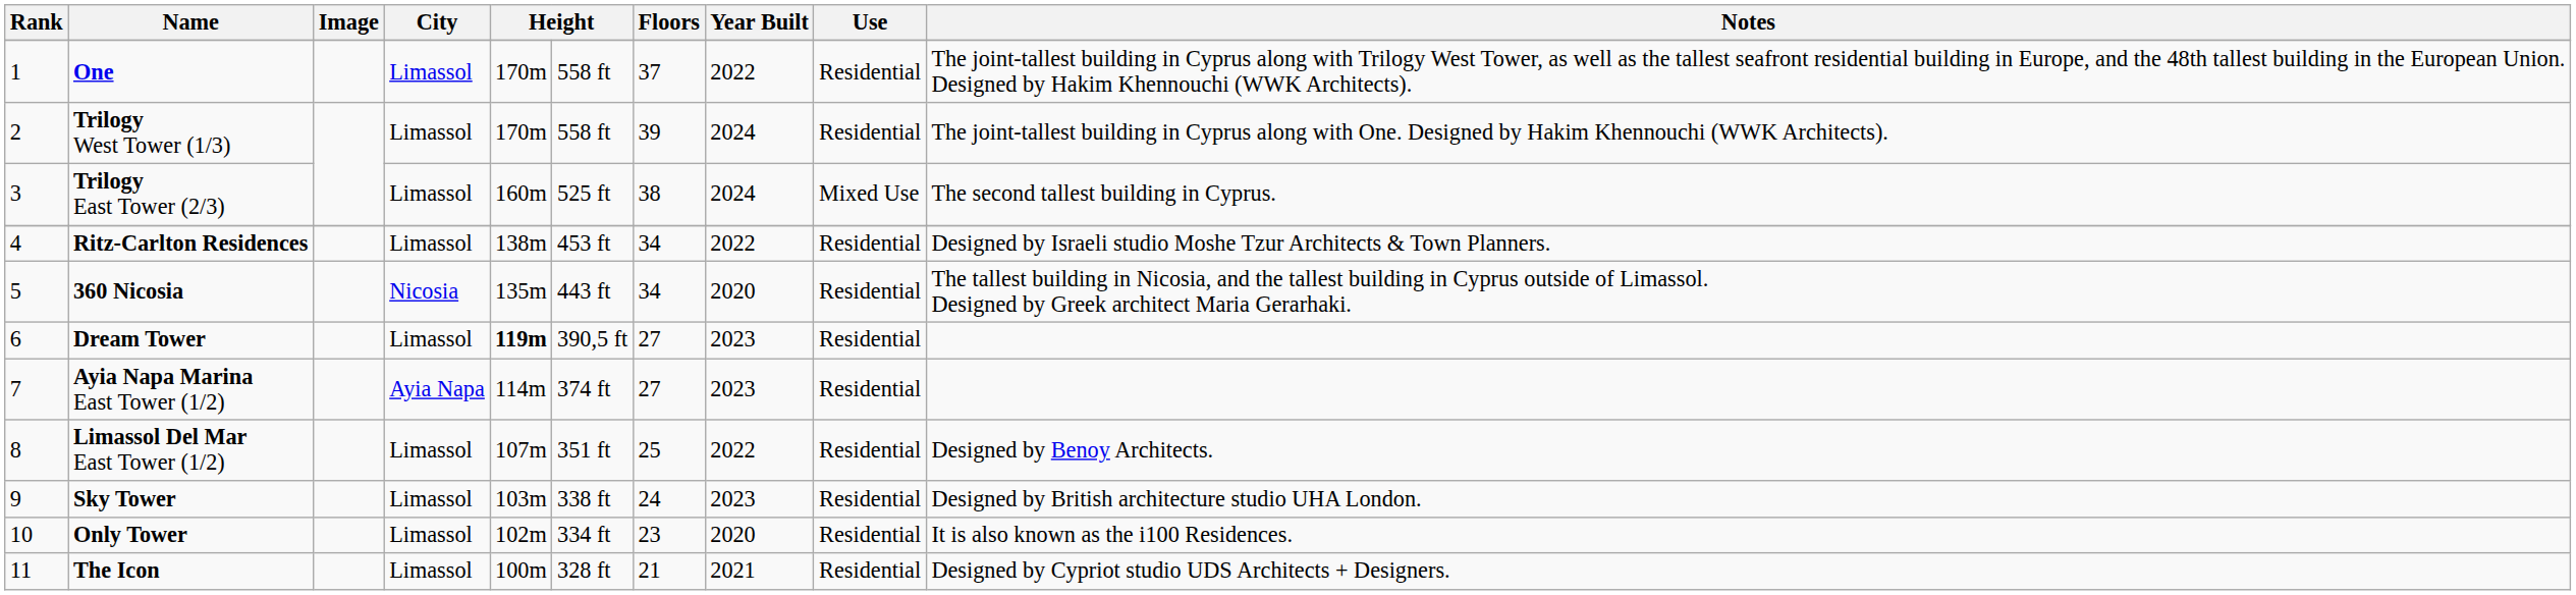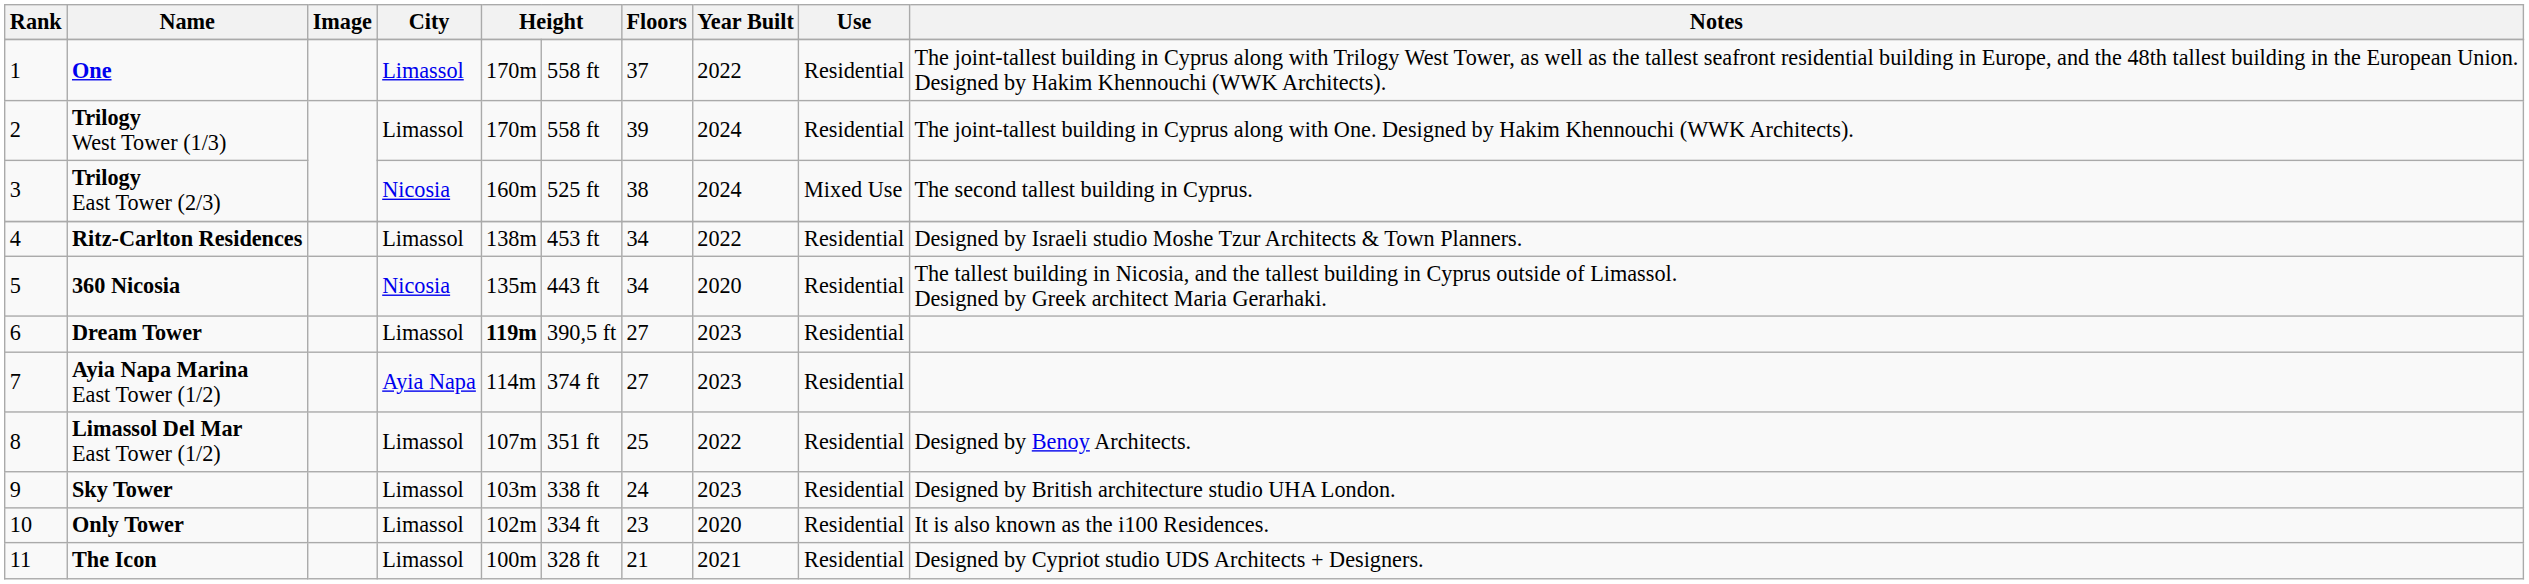 <table class="wikitable">
 <tr>
 <th>Rank</th>
 <th>Name</th>
 <th>Image</th>
 <th>City</th>
 <th colspan="2">Height</th>
 <th>Floors</th>
 <th>Year Built</th>
 <th>Use</th>
 <th>Notes</th>
 </tr>
 <tr>
 </tr>
 <tr style>
 <td>1</td>
 <td><strong><a href='#'>One</a></strong></td>
 <td></td>
 <td><a href='#'>Limassol</a></td>
 <td>170m</td>
 <td>558 ft</td>
 <td>37</td>
 <td>2022</td>
 <td>Residential</td>
 <td>The joint-tallest building in Cyprus along with Trilogy West Tower, as well as the tallest seafront residential building in Europe, and the 48th tallest building in the European Union.<br>Designed by Hakim Khennouchi (WWK Architects).</td>
 </tr>
 <tr>
 <td>2</td>
 <td><strong>Trilogy</strong><br>West Tower (1/3)</td>
 <td rowspan="2"></td>
 <td>Limassol</td>
 <td>170m</td>
 <td>558 ft</td>
 <td>39</td>
 <td>2024</td>
 <td>Residential</td>
 <td>The joint-tallest building in Cyprus along with One. Designed by Hakim Khennouchi (WWK Architects).</td>
 </tr>
 <tr>
 <td>3</td>
 <td><strong>Trilogy</strong><br>East Tower (2/3)</td>
-<td>Limassol</td>
+<td><a href='#'>Nicosia</a></td>
 <td>160m</td>
 <td>525 ft</td>
 <td>38</td>
 <td>2024</td>
 <td>Mixed Use</td>
 <td>The second tallest building in Cyprus.</td>
 </tr>
 <tr style>
 </tr>
 <tr>
 <td>4</td>
 <td><strong>Ritz-Carlton Residences</strong></td>
 <td></td>
 <td>Limassol</td>
 <td>138m</td>
 <td>453 ft</td>
 <td>34</td>
 <td>2022</td>
 <td>Residential</td>
 <td>Designed by Israeli studio Moshe Tzur Architects & Town Planners.</td>
 </tr>
 <tr>
 <td>5</td>
 <td><strong>360 Nicosia</strong></td>
 <td></td>
 <td><a href='#'>Nicosia</a></td>
 <td>135m</td>
 <td>443 ft</td>
 <td>34</td>
 <td>2020</td>
 <td>Residential</td>
 <td>The tallest building in Nicosia, and the tallest building in Cyprus outside of Limassol.<br>Designed by Greek architect Maria Gerarhaki.</td>
 </tr>
 <tr>
 <td>6</td>
 <td><strong>Dream Tower</strong></td>
 <td></td>
 <td>Limassol</td>
 <td><strong>119m</strong></td>
 <td>390,5 ft</td>
 <td>27</td>
 <td>2023</td>
 <td>Residential</td>
 <td></td>
 </tr>
 <tr>
 <td>7</td>
 <td><strong>Ayia Napa Marina</strong><br>East Tower (1/2)</td>
 <td></td>
 <td><a href='#'>Ayia Napa</a></td>
 <td>114m</td>
 <td>374 ft</td>
 <td>27</td>
 <td>2023</td>
 <td>Residential</td>
 <td></td>
 </tr>
 <tr>
 <td>8</td>
 <td><strong>Limassol Del Mar</strong><br>East Tower (1/2)</td>
 <td></td>
 <td>Limassol</td>
 <td>107m</td>
 <td>351 ft</td>
 <td>25</td>
 <td>2022</td>
 <td>Residential</td>
 <td>Designed by <a href='#'>Benoy</a> Architects.</td>
 </tr>
 <tr>
 <td>9</td>
 <td><strong>Sky Tower</strong></td>
 <td></td>
 <td>Limassol</td>
 <td>103m</td>
 <td>338 ft</td>
 <td>24</td>
 <td>2023</td>
 <td>Residential</td>
 <td>Designed by British architecture studio UHA London.</td>
 </tr>
 <tr>
 <td>10</td>
 <td><strong>Only Tower</strong></td>
 <td></td>
 <td>Limassol</td>
 <td>102m</td>
 <td>334 ft</td>
 <td>23</td>
 <td>2020</td>
 <td>Residential</td>
 <td>It is also known as the i100 Residences.</td>
 </tr>
 <tr>
 <td>11</td>
 <td><strong>The Icon</strong></td>
 <td></td>
 <td>Limassol</td>
 <td>100m</td>
 <td>328 ft</td>
 <td>21</td>
 <td>2021</td>
 <td>Residential</td>
 <td>Designed by Cypriot studio UDS Architects + Designers.</td>
 </tr>
 </table>
